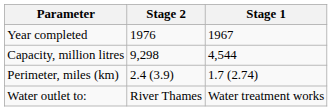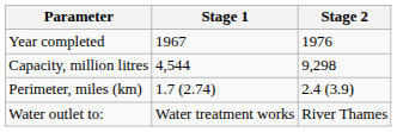 <table class="wikitable">
 <tr>
 <th>Parameter</th>
+<th>Stage 1</th>
 <th>Stage 2</th>
-<th>Stage 1</th>
 </tr>
 <tr>
 <td>Year completed</td>
+<td>1967</td>
 <td>1976</td>
-<td>1967</td>
 </tr>
 <tr>
 <td>Capacity, million litres</td>
+<td>4,544</td>
 <td>9,298</td>
-<td>4,544</td>
 </tr>
 <tr>
 <td>Perimeter, miles (km)</td>
+<td>1.7 (2.74)</td>
 <td>2.4 (3.9)</td>
-<td>1.7 (2.74)</td>
 </tr>
 <tr>
 <td>Water outlet to:</td>
+<td>Water treatment works</td>
 <td>River Thames</td>
-<td>Water treatment works</td>
 </tr>
 </table>
